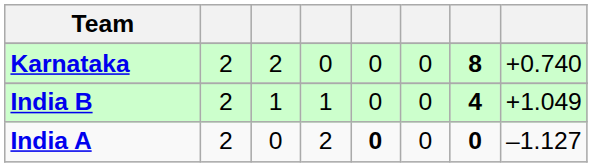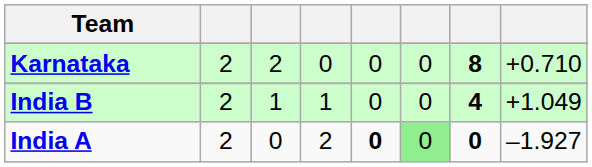 <table class="wikitable" style="text-align:center">
 <tr>
 <th style="width:120px">Team</th>
 <th style="width:25px"></th>
 <th style="width:25px"></th>
 <th style="width:25px"></th>
 <th style="width:25px"></th>
 <th style="width:25px"></th>
 <th style="width:25px"></th>
 <th style="width:40px"></th>
 </tr>
 <tr>
 </tr>
 <tr style="background:#cfc;">
 <td style="text-align:left"><strong><a href='#'>Karnataka</a></strong></td>
 <td>2</td>
 <td>2</td>
 <td>0</td>
 <td>0</td>
 <td>0</td>
 <td><strong>8</strong></td>
-<td>+0.740</td>
+<td>+0.710</td>
 </tr>
 <tr>
 </tr>
 <tr style="background:#cfc;">
 <td style="text-align:left"><strong><a href='#'>India B</a></strong></td>
 <td>2</td>
 <td>1</td>
 <td>1</td>
 <td>0</td>
 <td>0</td>
 <td><strong>4</strong></td>
 <td>+1.049</td>
 </tr>
 <tr>
 <td style="text-align:left"><strong><a href='#'>India A</a></strong></td>
 <td>2</td>
 <td>0</td>
 <td>2</td>
 <td><strong>0</strong></td>
-<td>0</td>
+<td style="background: lightgreen;">0</td>
 <td><strong>0</strong></td>
-<td>–1.127</td>
+<td>–1.927</td>
 </tr>
 </table>
